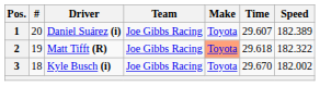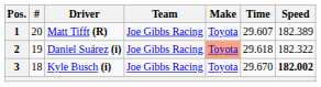 <table class="wikitable" style="font-size:95%">
 <tr>
 <th>Pos.</th>
 <th>#</th>
 <th>Driver</th>
 <th>Team</th>
 <th>Make</th>
 <th>Time</th>
 <th>Speed</th>
 </tr>
 <tr>
 <th>1</th>
 <td>20</td>
-<td><a href='#'>Daniel Suárez</a> <strong>(i)</strong></td>
+<td><a href='#'>Matt Tifft</a> <strong>(R)</strong></td>
 <td><a href='#'>Joe Gibbs Racing</a></td>
 <td><a href='#'>Toyota</a></td>
 <td>29.607</td>
 <td>182.389</td>
 </tr>
 <tr>
 <th>2</th>
 <td>19</td>
-<td><a href='#'>Matt Tifft</a> <strong>(R)</strong></td>
+<td><a href='#'>Daniel Suárez</a> <strong>(i)</strong></td>
 <td><a href='#'>Joe Gibbs Racing</a></td>
 <td style="background: lightsalmon;"><a href='#'>Toyota</a></td>
 <td>29.618</td>
 <td>182.322</td>
 </tr>
 <tr>
 <th>3</th>
 <td>18</td>
 <td><a href='#'>Kyle Busch</a> <strong>(i)</strong></td>
 <td><a href='#'>Joe Gibbs Racing</a></td>
 <td><a href='#'>Toyota</a></td>
 <td>29.670</td>
-<td>182.002</td>
+<td><strong>182.002</strong></td>
 </tr>
 <tr>
 <th colspan="7"></th>
 </tr>
 </table>
